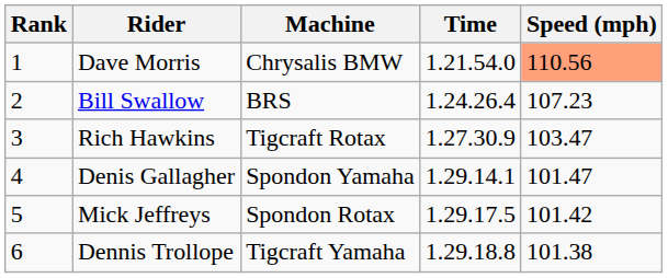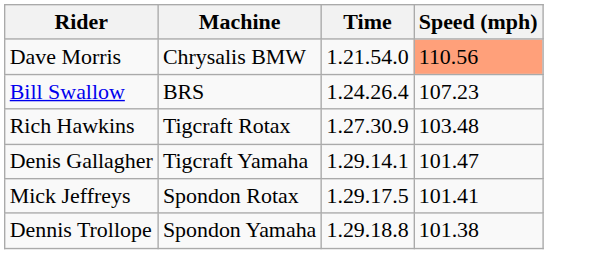 <table class="wikitable">
 <tr>
-<th>Rank</th>
 <th>Rider</th>
 <th>Machine</th>
 <th>Time</th>
 <th>Speed (mph)</th>
 </tr>
 <tr>
-<td>1</td>
 <td> Dave Morris</td>
 <td>Chrysalis BMW</td>
 <td>1.21.54.0</td>
 <td style="background: lightsalmon;">110.56</td>
 </tr>
 <tr>
-<td>2</td>
 <td> <a href='#'>Bill Swallow</a></td>
 <td>BRS</td>
 <td>1.24.26.4</td>
 <td>107.23</td>
 </tr>
 <tr>
-<td>3</td>
 <td> Rich Hawkins</td>
 <td>Tigcraft Rotax</td>
 <td>1.27.30.9</td>
-<td>103.47</td>
+<td>103.48</td>
 </tr>
 <tr>
-<td>4</td>
 <td> Denis Gallagher</td>
-<td>Spondon Yamaha</td>
+<td>Tigcraft Yamaha</td>
 <td>1.29.14.1</td>
 <td>101.47</td>
 </tr>
 <tr>
-<td>5</td>
 <td> Mick Jeffreys</td>
 <td>Spondon Rotax</td>
 <td>1.29.17.5</td>
-<td>101.42</td>
+<td>101.41</td>
 </tr>
 <tr>
-<td>6</td>
 <td> Dennis Trollope</td>
-<td>Tigcraft Yamaha</td>
+<td>Spondon Yamaha</td>
 <td>1.29.18.8</td>
 <td>101.38</td>
 </tr>
 </table>
